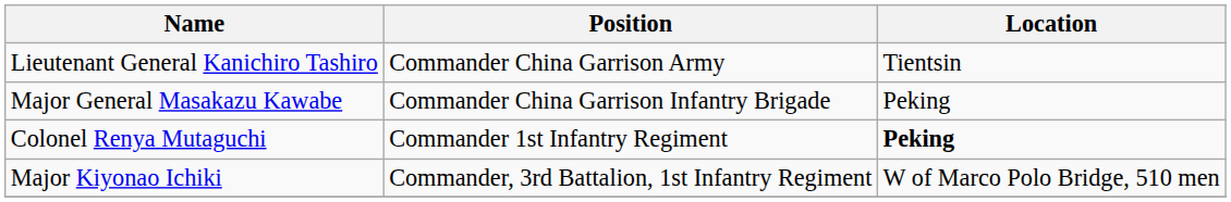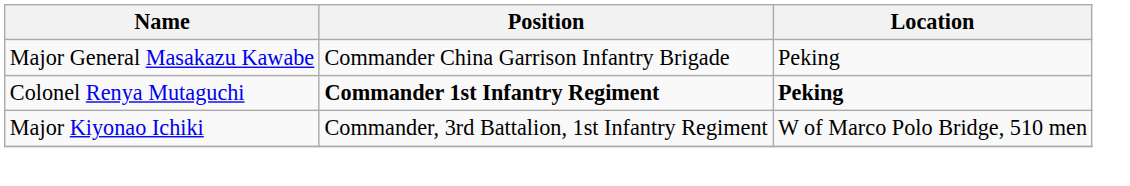 <table class="wikitable">
 <tr>
 <th>Name</th>
 <th>Position</th>
 <th>Location</th>
-</tr>
-<tr>
-<td>Lieutenant General <a href='#'>Kanichiro Tashiro</a></td>
-<td>Commander China Garrison Army</td>
-<td>Tientsin</td>
 </tr>
 <tr>
 <td>Major General <a href='#'>Masakazu Kawabe</a></td>
 <td>Commander China Garrison Infantry Brigade</td>
 <td>Peking</td>
 </tr>
 <tr>
 <td>Colonel <a href='#'>Renya Mutaguchi</a></td>
-<td>Commander 1st Infantry Regiment</td>
+<td><strong>Commander 1st Infantry Regiment</strong></td>
 <td><strong>Peking</strong></td>
 </tr>
 <tr>
 <td>Major <a href='#'>Kiyonao Ichiki</a></td>
 <td>Commander, 3rd Battalion, 1st Infantry Regiment</td>
 <td>W of Marco Polo Bridge, 510 men</td>
 </tr>
 <tr>
 </tr>
 </table>
